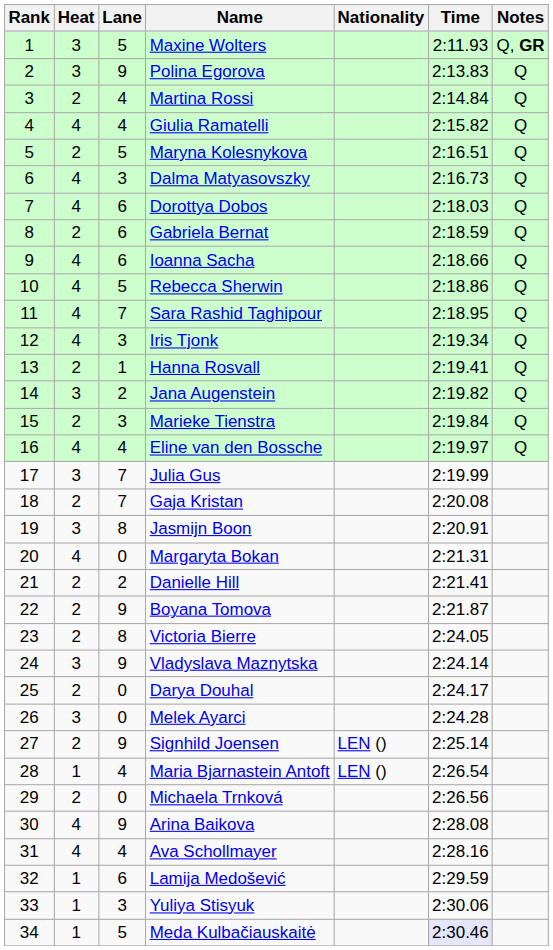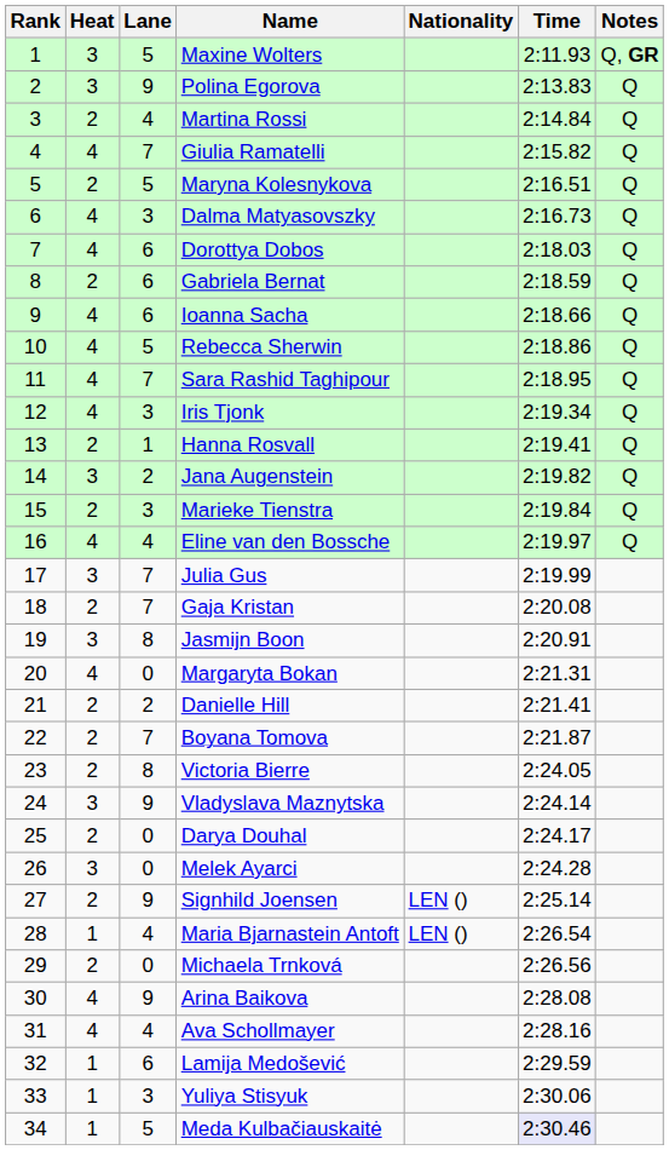 <table class="wikitable sortable" style="text-align:center">
 <tr>
 <th>Rank</th>
 <th>Heat</th>
 <th>Lane</th>
 <th>Name</th>
 <th>Nationality</th>
 <th>Time</th>
 <th>Notes</th>
 </tr>
 <tr bgcolor=ccffcc>
 <td>1</td>
 <td>3</td>
 <td>5</td>
 <td align=left><a href='#'>Maxine Wolters</a></td>
 <td align=left></td>
 <td>2:11.93</td>
 <td>Q, <strong>GR</strong></td>
 </tr>
 <tr bgcolor=ccffcc>
 <td>2</td>
 <td>3</td>
 <td>9</td>
 <td align=left><a href='#'>Polina Egorova</a></td>
 <td align=left></td>
 <td>2:13.83</td>
 <td>Q</td>
 </tr>
 <tr bgcolor=ccffcc>
 <td>3</td>
 <td>2</td>
 <td>4</td>
 <td align=left><a href='#'>Martina Rossi</a></td>
 <td align=left></td>
 <td>2:14.84</td>
 <td>Q</td>
 </tr>
 <tr bgcolor=ccffcc>
 <td>4</td>
 <td>4</td>
-<td>4</td>
+<td>7</td>
 <td align=left><a href='#'>Giulia Ramatelli</a></td>
 <td align=left></td>
 <td>2:15.82</td>
 <td>Q</td>
 </tr>
 <tr bgcolor=ccffcc>
 <td>5</td>
 <td>2</td>
 <td>5</td>
 <td align=left><a href='#'>Maryna Kolesnykova</a></td>
 <td align=left></td>
 <td>2:16.51</td>
 <td>Q</td>
 </tr>
 <tr bgcolor=ccffcc>
 <td>6</td>
 <td>4</td>
 <td>3</td>
 <td align=left><a href='#'>Dalma Matyasovszky</a></td>
 <td align=left></td>
 <td>2:16.73</td>
 <td>Q</td>
 </tr>
 <tr bgcolor=ccffcc>
 <td>7</td>
 <td>4</td>
 <td>6</td>
 <td align=left><a href='#'>Dorottya Dobos</a></td>
 <td align=left></td>
 <td>2:18.03</td>
 <td>Q</td>
 </tr>
 <tr bgcolor=ccffcc>
 <td>8</td>
 <td>2</td>
 <td>6</td>
 <td align=left><a href='#'>Gabriela Bernat</a></td>
 <td align=left></td>
 <td>2:18.59</td>
 <td>Q</td>
 </tr>
 <tr bgcolor=ccffcc>
 <td>9</td>
 <td>4</td>
 <td>6</td>
 <td align=left><a href='#'>Ioanna Sacha</a></td>
 <td align=left></td>
 <td>2:18.66</td>
 <td>Q</td>
 </tr>
 <tr bgcolor=ccffcc>
 <td>10</td>
 <td>4</td>
 <td>5</td>
 <td align=left><a href='#'>Rebecca Sherwin</a></td>
 <td align=left></td>
 <td>2:18.86</td>
 <td>Q</td>
 </tr>
 <tr bgcolor=ccffcc>
 <td>11</td>
 <td>4</td>
 <td>7</td>
 <td align=left><a href='#'>Sara Rashid Taghipour</a></td>
 <td align=left></td>
 <td>2:18.95</td>
 <td>Q</td>
 </tr>
 <tr bgcolor=ccffcc>
 <td>12</td>
 <td>4</td>
 <td>3</td>
 <td align=left><a href='#'>Iris Tjonk</a></td>
 <td align=left></td>
 <td>2:19.34</td>
 <td>Q</td>
 </tr>
 <tr bgcolor=ccffcc>
 <td>13</td>
 <td>2</td>
 <td>1</td>
 <td align=left><a href='#'>Hanna Rosvall</a></td>
 <td align=left></td>
 <td>2:19.41</td>
 <td>Q</td>
 </tr>
 <tr bgcolor=ccffcc>
 <td>14</td>
 <td>3</td>
 <td>2</td>
 <td align=left><a href='#'>Jana Augenstein</a></td>
 <td align=left></td>
 <td>2:19.82</td>
 <td>Q</td>
 </tr>
 <tr bgcolor=ccffcc>
 <td>15</td>
 <td>2</td>
 <td>3</td>
 <td align=left><a href='#'>Marieke Tienstra</a></td>
 <td align=left></td>
 <td>2:19.84</td>
 <td>Q</td>
 </tr>
 <tr bgcolor=ccffcc>
 <td>16</td>
 <td>4</td>
 <td>4</td>
 <td align=left><a href='#'>Eline van den Bossche</a></td>
 <td align=left></td>
 <td>2:19.97</td>
 <td>Q</td>
 </tr>
 <tr>
 <td>17</td>
 <td>3</td>
 <td>7</td>
 <td align=left><a href='#'>Julia Gus</a></td>
 <td align=left></td>
 <td>2:19.99</td>
 <td></td>
 </tr>
 <tr>
 <td>18</td>
 <td>2</td>
 <td>7</td>
 <td align=left><a href='#'>Gaja Kristan</a></td>
 <td align=left></td>
 <td>2:20.08</td>
 <td></td>
 </tr>
 <tr>
 <td>19</td>
 <td>3</td>
 <td>8</td>
 <td align=left><a href='#'>Jasmijn Boon</a></td>
 <td align=left></td>
 <td>2:20.91</td>
 <td></td>
 </tr>
 <tr>
 <td>20</td>
 <td>4</td>
 <td>0</td>
 <td align=left><a href='#'>Margaryta Bokan</a></td>
 <td align=left></td>
 <td>2:21.31</td>
 <td></td>
 </tr>
 <tr>
 <td>21</td>
 <td>2</td>
 <td>2</td>
 <td align=left><a href='#'>Danielle Hill</a></td>
 <td align=left></td>
 <td>2:21.41</td>
 <td></td>
 </tr>
 <tr>
 <td>22</td>
 <td>2</td>
-<td>9</td>
+<td>7</td>
 <td align=left><a href='#'>Boyana Tomova</a></td>
 <td align=left></td>
 <td>2:21.87</td>
 <td></td>
 </tr>
 <tr>
 <td>23</td>
 <td>2</td>
 <td>8</td>
 <td align=left><a href='#'>Victoria Bierre</a></td>
 <td align=left></td>
 <td>2:24.05</td>
 <td></td>
 </tr>
 <tr>
 <td>24</td>
 <td>3</td>
 <td>9</td>
 <td align=left><a href='#'>Vladyslava Maznytska</a></td>
 <td align=left></td>
 <td>2:24.14</td>
 <td></td>
 </tr>
 <tr>
 <td>25</td>
 <td>2</td>
 <td>0</td>
 <td align=left><a href='#'>Darya Douhal</a></td>
 <td align=left></td>
 <td>2:24.17</td>
 <td></td>
 </tr>
 <tr>
 <td>26</td>
 <td>3</td>
 <td>0</td>
 <td align=left><a href='#'>Melek Ayarci</a></td>
 <td align=left></td>
 <td>2:24.28</td>
 <td></td>
 </tr>
 <tr>
 <td>27</td>
 <td>2</td>
 <td>9</td>
 <td align=left><a href='#'>Signhild Joensen</a></td>
 <td align=left><a href='#'>LEN</a> ()</td>
 <td>2:25.14</td>
 <td></td>
 </tr>
 <tr>
 <td>28</td>
 <td>1</td>
 <td>4</td>
 <td align=left><a href='#'>Maria Bjarnastein Antoft</a></td>
 <td align=left><a href='#'>LEN</a> ()</td>
 <td>2:26.54</td>
 <td></td>
 </tr>
 <tr>
 <td>29</td>
 <td>2</td>
 <td>0</td>
 <td align=left><a href='#'>Michaela Trnková</a></td>
 <td align=left></td>
 <td>2:26.56</td>
 <td></td>
 </tr>
 <tr>
 <td>30</td>
 <td>4</td>
 <td>9</td>
 <td align=left><a href='#'>Arina Baikova</a></td>
 <td align=left></td>
 <td>2:28.08</td>
 <td></td>
 </tr>
 <tr>
 <td>31</td>
 <td>4</td>
 <td>4</td>
 <td align=left><a href='#'>Ava Schollmayer</a></td>
 <td align=left></td>
 <td>2:28.16</td>
 <td></td>
 </tr>
 <tr>
 <td>32</td>
 <td>1</td>
 <td>6</td>
 <td align=left><a href='#'>Lamija Medošević</a></td>
 <td align=left></td>
 <td>2:29.59</td>
 <td></td>
 </tr>
 <tr>
 <td>33</td>
 <td>1</td>
 <td>3</td>
 <td align=left><a href='#'>Yuliya Stisyuk</a></td>
 <td align=left></td>
 <td>2:30.06</td>
 <td></td>
 </tr>
 <tr>
 <td>34</td>
 <td>1</td>
 <td>5</td>
 <td align=left><a href='#'>Meda Kulbačiauskaitė</a></td>
 <td align=left></td>
 <td style="background: lavender;">2:30.46</td>
 <td></td>
 </tr>
 </table>
